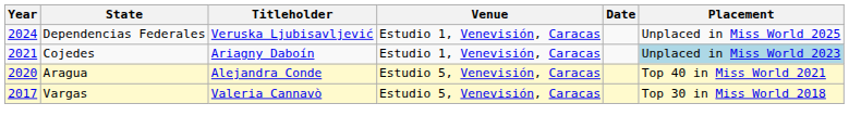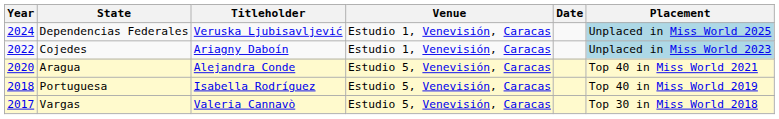 <table class="wikitable" style="font-size: 95%;">
 <tr>
 <th>Year</th>
 <th>State</th>
 <th>Titleholder</th>
 <th>Venue</th>
 <th>Date</th>
 <th>Placement</th>
 </tr>
 <tr>
 <td><a href='#'>2024</a></td>
 <td>Dependencias Federales</td>
 <td><a href='#'>Veruska Ljubisavljević</a></td>
 <td>Estudio 1, <a href='#'>Venevisión</a>, <a href='#'>Caracas</a></td>
 <td></td>
-<td>Unplaced in <a href='#'>Miss World 2025</a></td>
+<td style="background: lightblue;">Unplaced in <a href='#'>Miss World 2025</a></td>
 </tr>
 <tr>
-<td><a href='#'>2021</a></td>
+<td><a href='#'>2022</a></td>
 <td>Cojedes</td>
 <td><a href='#'>Ariagny Daboín</a></td>
 <td>Estudio 1, <a href='#'>Venevisión</a>, <a href='#'>Caracas</a></td>
 <td></td>
 <td style="background: lightblue;">Unplaced in <a href='#'>Miss World 2023</a></td>
 </tr>
 <tr style="background-color:#FFFACD;">
 <td><a href='#'>2020</a></td>
 <td>Aragua</td>
 <td><a href='#'>Alejandra Conde</a></td>
 <td>Estudio 5, <a href='#'>Venevisión</a>, <a href='#'>Caracas</a></td>
 <td></td>
 <td>Top 40 in <a href='#'>Miss World 2021</a></td>
 </tr>
 <tr style="background-color:#FFFACD;">
+<td><a href='#'>2018</a></td>
+<td>Portuguesa</td>
+<td><a href='#'>Isabella Rodríguez</a></td>
+<td>Estudio 5, <a href='#'>Venevisión</a>, <a href='#'>Caracas</a></td>
+<td></td>
+<td>Top 40 in <a href='#'>Miss World 2019</a></td>
+</tr>
+<tr style="background-color:#FFFACD;">
 <td><a href='#'>2017</a></td>
 <td>Vargas</td>
 <td><a href='#'>Valeria Cannavò</a></td>
 <td>Estudio 5, <a href='#'>Venevisión</a>, <a href='#'>Caracas</a></td>
 <td></td>
 <td>Top 30 in <a href='#'>Miss World 2018</a></td>
 </tr>
 </table>
